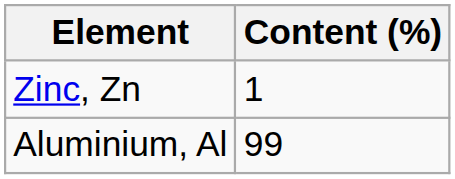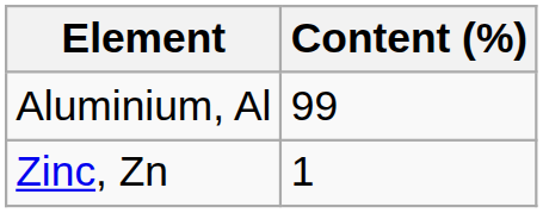 <table class="wikitable">
 <tr>
 <th>Element</th>
 <th>Content (%)</th>
 </tr>
 <tr>
+<td>Aluminium, Al</td>
+<td>99</td>
+</tr>
+<tr>
 <td><a href='#'>Zinc</a>, Zn</td>
 <td>1</td>
 </tr>
-<tr>
-<td>Aluminium, Al</td>
-<td>99</td>
-</tr>
 </table>
